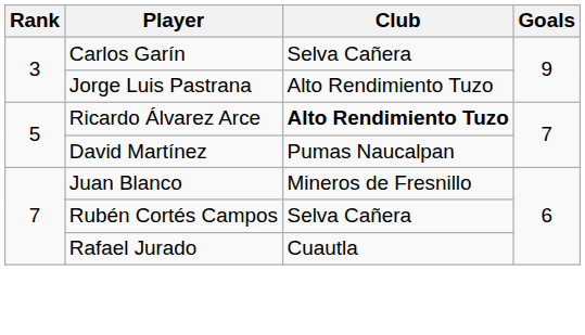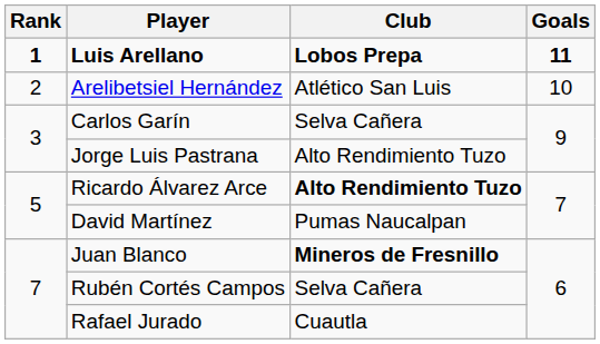 <table class="wikitable">
 <tr>
 <th>Rank</th>
 <th>Player</th>
 <th>Club</th>
 <th>Goals</th>
+</tr>
+<tr>
+<td align=center rowspan=1><strong>1</strong></td>
+<td> <strong>Luis Arellano</strong></td>
+<td><strong>Lobos Prepa</strong></td>
+<td align=center rowspan=1><strong>11</strong></td>
+</tr>
+<tr>
+<td align=center rowspan=1>2</td>
+<td> <a href='#'>Arelibetsiel Hernández</a></td>
+<td>Atlético San Luis</td>
+<td align=center rowspan=1>10</td>
 </tr>
 <tr>
 <td align=center rowspan=2>3</td>
 <td> Carlos Garín</td>
 <td>Selva Cañera</td>
 <td align=center rowspan=2>9</td>
 </tr>
 <tr>
 <td> Jorge Luis Pastrana</td>
 <td>Alto Rendimiento Tuzo</td>
 </tr>
 <tr>
 <td align=center rowspan=2>5</td>
 <td> Ricardo Álvarez Arce</td>
 <td><strong>Alto Rendimiento Tuzo</strong></td>
 <td align=center rowspan=2>7</td>
 </tr>
 <tr>
 <td> David Martínez</td>
 <td>Pumas Naucalpan</td>
 </tr>
 <tr>
 <td align=center rowspan=3>7</td>
 <td> Juan Blanco</td>
-<td>Mineros de Fresnillo</td>
+<td><strong>Mineros de Fresnillo</strong></td>
 <td align=center rowspan=3>6</td>
 </tr>
 <tr>
 <td> Rubén Cortés Campos</td>
 <td>Selva Cañera</td>
 </tr>
 <tr>
 <td> Rafael Jurado</td>
 <td>Cuautla</td>
 </tr>
 </table>
